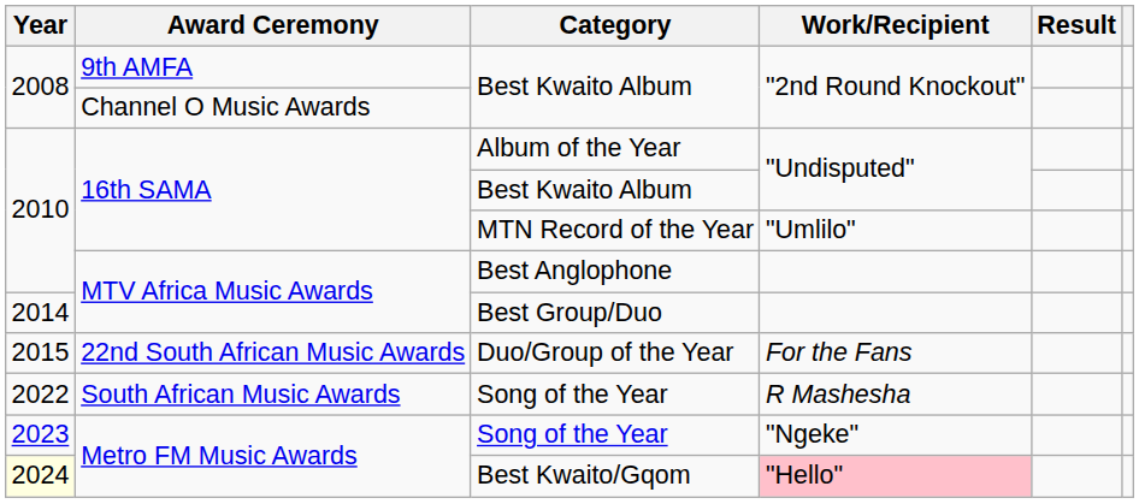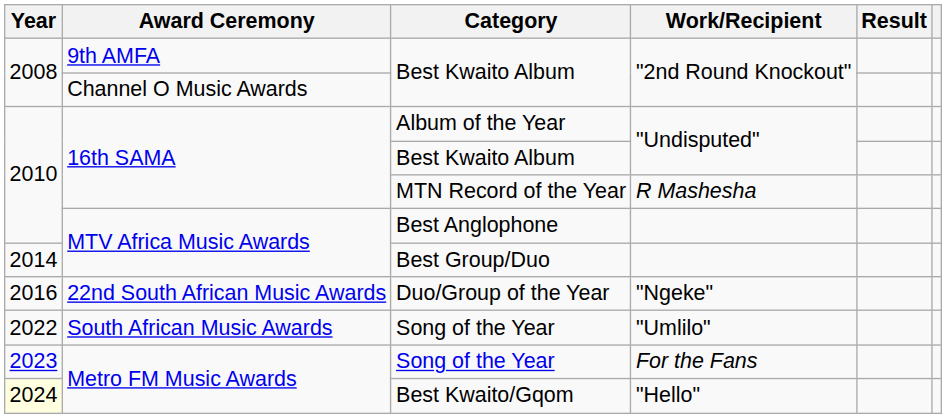 <table class="wikitable">
 <tr>
 <th>Year</th>
 <th>Award Ceremony</th>
 <th>Category</th>
 <th>Work/Recipient</th>
 <th>Result</th>
 <th></th>
 </tr>
 <tr>
 <td rowspan="2"><div>2008</div></td>
 <td><a href='#'>9th AMFA</a></td>
 <td rowspan="2">Best Kwaito Album</td>
 <td rowspan="2">"2nd Round Knockout"</td>
 <td></td>
 <td></td>
 </tr>
 <tr>
 <td>Channel O Music Awards</td>
 <td></td>
 <td></td>
 </tr>
 <tr>
 <td rowspan="4"><div>2010</div></td>
 <td rowspan="3"><a href='#'>16th SAMA</a></td>
 <td>Album of the Year</td>
 <td rowspan ="2">"Undisputed"</td>
 <td></td>
 <td></td>
 </tr>
 <tr>
 <td>Best Kwaito Album</td>
 <td></td>
 <td></td>
 </tr>
 <tr>
 <td>MTN Record of the Year</td>
-<td>"Umlilo"</td>
+<td><em>R Mashesha</em></td>
 <td></td>
 <td></td>
 </tr>
 <tr>
 <td rowspan="2"><a href='#'>MTV Africa Music Awards</a></td>
 <td>Best Anglophone</td>
 <td></td>
 <td></td>
 <td></td>
 </tr>
 <tr>
 <td>2014</td>
 <td>Best Group/Duo</td>
 <td></td>
 <td></td>
 <td></td>
 </tr>
 <tr>
-<td>2015</td>
+<td>2016</td>
 <td><a href='#'>22nd South African Music Awards</a></td>
 <td>Duo/Group of the Year</td>
-<td><em>For the Fans</em></td>
+<td>"Ngeke"</td>
 <td></td>
 <td></td>
 </tr>
 <tr>
 <td>2022</td>
 <td><a href='#'>South African Music Awards</a></td>
 <td>Song of the Year</td>
-<td><em>R Mashesha</em></td>
+<td>"Umlilo"</td>
 <td></td>
 <td></td>
 </tr>
 <tr>
 <td><a href='#'>2023</a></td>
 <td rowspan=2><a href='#'>Metro FM Music Awards</a></td>
 <td><a href='#'>Song of the Year</a></td>
-<td>"Ngeke"</td>
+<td><em>For the Fans</em></td>
 <td></td>
 <td></td>
 </tr>
 <tr>
 <td style="background: lightyellow;">2024</td>
 <td>Best Kwaito/Gqom</td>
-<td style="background: pink;">"Hello"</td>
+<td>"Hello"</td>
 <td></td>
 <td></td>
 </tr>
 </table>
